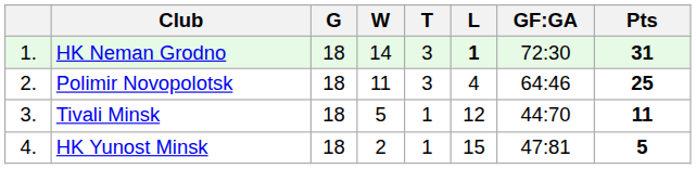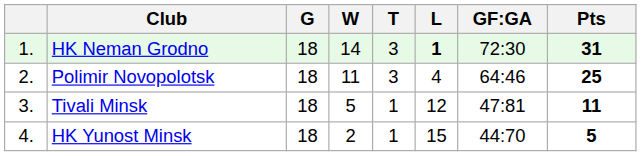 <table class="wikitable">
 <tr>
 <th width="30"></th>
 <th width="200">Club</th>
 <th width="30">G</th>
 <th width="30">W</th>
 <th width="30">T</th>
 <th width="30">L</th>
 <th width="70">GF:GA</th>
 <th width="70">Pts</th>
 </tr>
 <tr bgcolor="#e6fae6" align="center">
 <td>1.</td>
 <td align="left"><a href='#'>HK Neman Grodno</a></td>
 <td>18</td>
 <td>14</td>
 <td>3</td>
 <td><strong>1</strong></td>
 <td>72:30</td>
 <td><strong>31</strong></td>
 </tr>
 <tr bgcolor="#FFFFFF" align="center">
 <td>2.</td>
 <td align="left"><a href='#'>Polimir Novopolotsk</a></td>
 <td>18</td>
 <td>11</td>
 <td>3</td>
 <td>4</td>
 <td>64:46</td>
 <td><strong>25</strong></td>
 </tr>
 <tr bgcolor="#FFFFFF" align="center">
 <td>3.</td>
 <td align="left"><a href='#'>Tivali Minsk</a></td>
 <td>18</td>
 <td>5</td>
 <td>1</td>
 <td>12</td>
-<td>44:70</td>
+<td>47:81</td>
 <td><strong>11</strong></td>
 </tr>
 <tr bgcolor="#FFFFFF" align="center">
 <td>4.</td>
 <td align="left"><a href='#'>HK Yunost Minsk</a></td>
 <td>18</td>
 <td>2</td>
 <td>1</td>
 <td>15</td>
-<td>47:81</td>
+<td>44:70</td>
 <td><strong>5</strong></td>
 </tr>
 </table>
